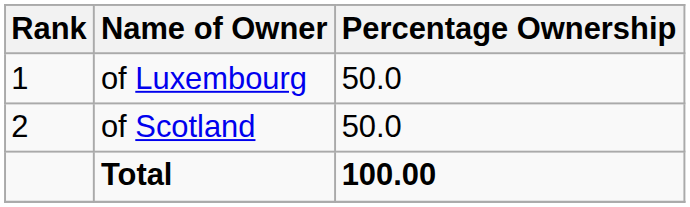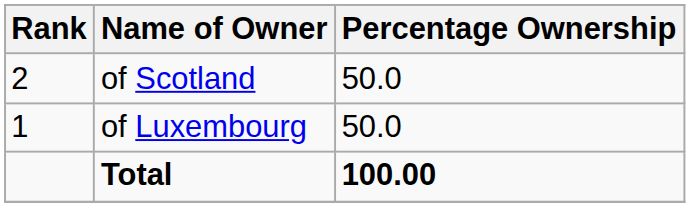 <table class="wikitable sortable" style="margin-left:auto;margin-right:auto">
 <tr>
 <th style="width:2em;">Rank</th>
 <th>Name of Owner</th>
 <th>Percentage Ownership</th>
 </tr>
 <tr>
-<td>1</td>
-<td> of <a href='#'>Luxembourg</a></td>
+<td>2</td>
+<td> of <a href='#'>Scotland</a></td>
 <td>50.0</td>
 </tr>
 <tr>
-<td>2</td>
-<td> of <a href='#'>Scotland</a></td>
+<td>1</td>
+<td> of <a href='#'>Luxembourg</a></td>
 <td>50.0</td>
 </tr>
 <tr>
 <td></td>
 <td><strong>Total</strong></td>
 <td><strong>100.00</strong></td>
 </tr>
 <tr>
 </tr>
 </table>
